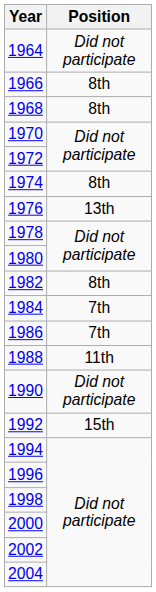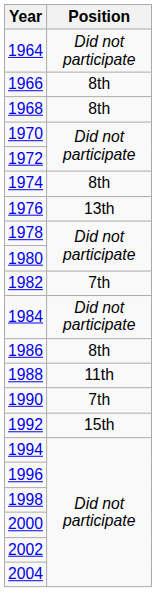 <table class="wikitable" style="text-align: center;">
 <tr>
 <th>Year</th>
 <th width="100">Position</th>
 </tr>
 <tr>
 <td> <a href='#'>1964</a></td>
 <td rowspan=1><em>Did not participate</em></td>
 </tr>
 <tr>
 <td> <a href='#'>1966</a></td>
 <td>8th</td>
 </tr>
 <tr>
 <td> <a href='#'>1968</a></td>
 <td>8th</td>
 </tr>
 <tr>
 <td> <a href='#'>1970</a></td>
 <td rowspan=2><em>Did not participate</em></td>
 </tr>
 <tr>
 <td> <a href='#'>1972</a></td>
 </tr>
 <tr>
 <td> <a href='#'>1974</a></td>
 <td>8th</td>
 </tr>
 <tr>
 <td> <a href='#'>1976</a></td>
 <td>13th</td>
 </tr>
 <tr>
 <td> <a href='#'>1978</a></td>
 <td rowspan=2><em>Did not participate</em></td>
 </tr>
 <tr>
 <td> <a href='#'>1980</a></td>
 </tr>
 <tr>
 <td> <a href='#'>1982</a></td>
-<td>8th</td>
+<td>7th</td>
 </tr>
 <tr>
 <td> <a href='#'>1984</a></td>
-<td>7th</td>
+<td rowspan=1><em>Did not participate</em></td>
 </tr>
 <tr>
 <td> <a href='#'>1986</a></td>
-<td>7th</td>
+<td>8th</td>
 </tr>
 <tr>
 <td> <a href='#'>1988</a></td>
 <td>11th</td>
 </tr>
 <tr>
 <td> <a href='#'>1990</a></td>
-<td rowspan=1><em>Did not participate</em></td>
+<td>7th</td>
 </tr>
 <tr>
 <td> <a href='#'>1992</a></td>
 <td>15th</td>
 </tr>
 <tr>
 <td> <a href='#'>1994</a></td>
 <td rowspan=6><em>Did not participate</em></td>
 </tr>
 <tr>
 <td> <a href='#'>1996</a></td>
 </tr>
 <tr>
 <td> <a href='#'>1998</a></td>
 </tr>
 <tr>
 <td> <a href='#'>2000</a></td>
 </tr>
 <tr>
 <td> <a href='#'>2002</a></td>
 </tr>
 <tr>
 <td> <a href='#'>2004</a></td>
 </tr>
 </table>
